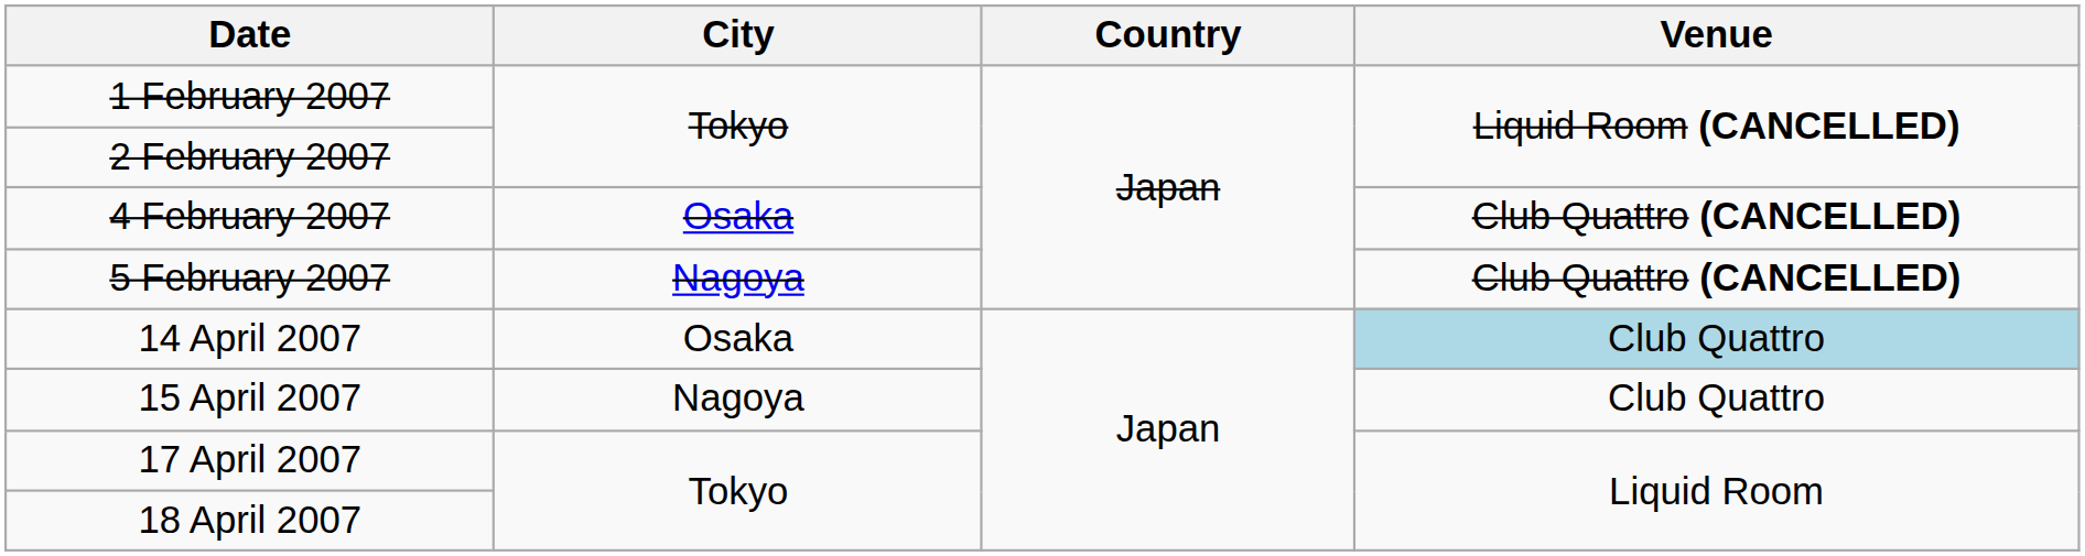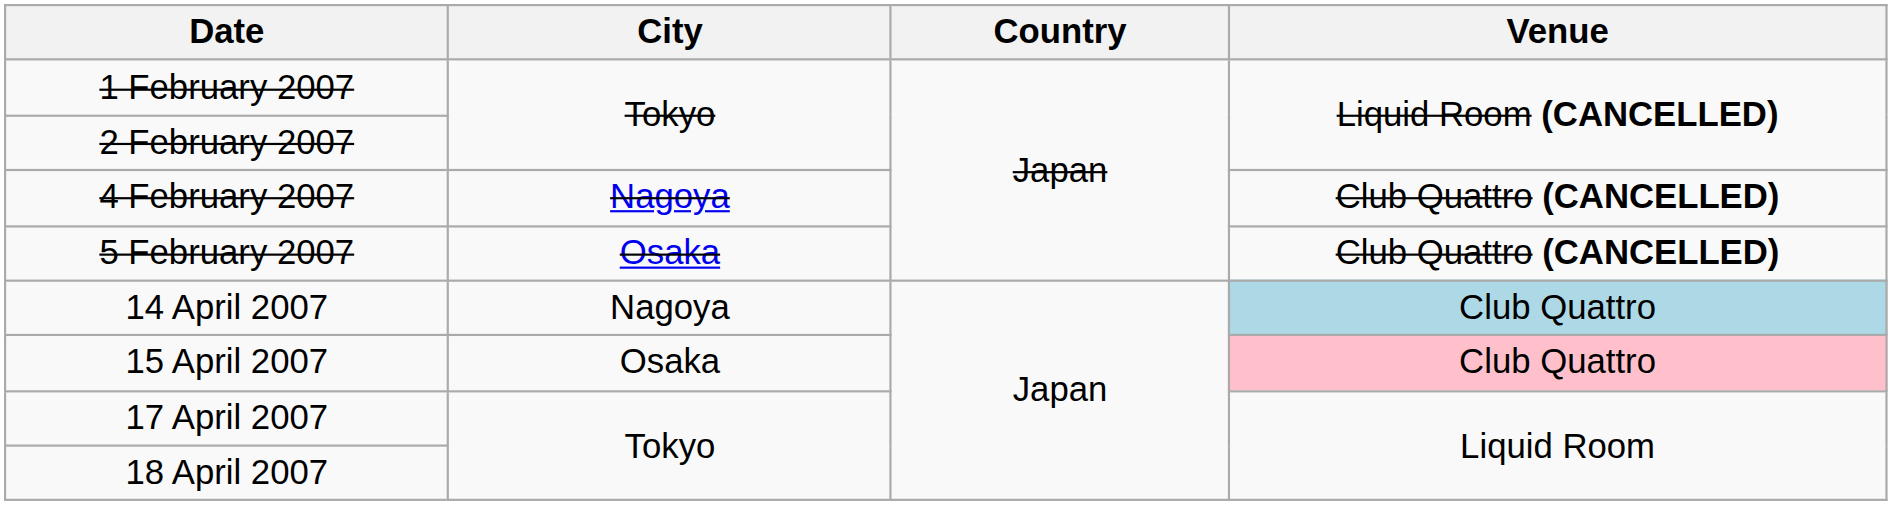 <table class="wikitable" style="text-align:center;">
 <tr>
 <th width="200">Date</th>
 <th width="200">City</th>
 <th width="150">Country</th>
 <th width="300">Venue</th>
 </tr>
 <tr>
 <td><s>1 February 2007</s></td>
 <td rowspan="2"><s>Tokyo</s></td>
 <td rowspan="4"><s>Japan</s></td>
 <td rowspan="2"><s>Liquid Room</s> <strong><span>(CANCELLED)</span></strong></td>
 </tr>
 <tr>
 <td><s>2 February 2007</s></td>
 </tr>
 <tr>
 <td><s>4 February 2007</s></td>
+<td><s><a href='#'>Nagoya</a></s></td>
+<td><s>Club Quattro</s> <strong><span>(CANCELLED)</span></strong></td>
+</tr>
+<tr>
+<td><s>5 February 2007</s></td>
 <td><s><a href='#'>Osaka</a></s></td>
 <td><s>Club Quattro</s> <strong><span>(CANCELLED)</span></strong></td>
 </tr>
 <tr>
-<td><s>5 February 2007</s></td>
-<td><s><a href='#'>Nagoya</a></s></td>
-<td><s>Club Quattro</s> <strong><span>(CANCELLED)</span></strong></td>
-</tr>
-<tr>
 <td>14 April 2007</td>
-<td>Osaka</td>
+<td>Nagoya</td>
 <td rowspan="4">Japan</td>
 <td style="background: lightblue;">Club Quattro</td>
 </tr>
 <tr>
 <td>15 April 2007</td>
-<td>Nagoya</td>
-<td>Club Quattro</td>
+<td>Osaka</td>
+<td style="background: pink;">Club Quattro</td>
 </tr>
 <tr>
 <td>17 April 2007</td>
 <td rowspan="2">Tokyo</td>
 <td rowspan="2">Liquid Room</td>
 </tr>
 <tr>
 <td>18 April 2007</td>
 </tr>
 </table>
